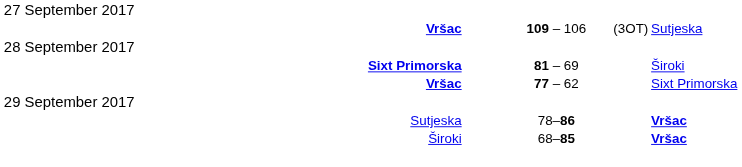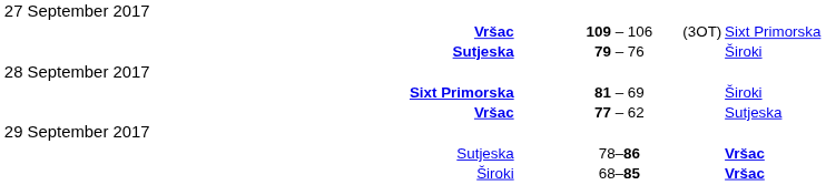 <table style="width:100%;" cellspacing="1">
 <tr>
 <th width=25%></th>
 <th width=2%></th>
 <th width=6%></th>
 <th width=2%></th>
 <th width=25%></th>
 </tr>
 <tr>
 <td>27 September 2017</td>
 </tr>
 <tr style=font-size:90%>
 <td align=right><strong><a href='#'>Vršac</a></strong> </td>
 <td></td>
 <td align=center><strong>109</strong> – 106</td>
 <td>(3OT)</td>
-<td> <a href='#'>Sutjeska</a></td>
+<td> <a href='#'>Sixt Primorska</a></td>
+<td></td>
+</tr>
+<tr style=font-size:90%>
+<td align=right><strong><a href='#'>Sutjeska</a></strong> </td>
+<td></td>
+<td align=center><strong>79</strong> – 76</td>
+<td></td>
+<td> <a href='#'>Široki</a></td>
 <td></td>
 </tr>
 <tr>
 <td>28 September 2017</td>
 </tr>
 <tr style=font-size:90%>
 <td align=right><strong><a href='#'>Sixt Primorska</a></strong> </td>
 <td></td>
 <td align=center><strong>81</strong> – 69</td>
 <td></td>
 <td> <a href='#'>Široki</a></td>
 <td></td>
 </tr>
 <tr style=font-size:90%>
 <td align=right><strong><a href='#'>Vršac</a></strong> </td>
 <td></td>
 <td align=center><strong>77</strong> – 62</td>
 <td></td>
-<td> <a href='#'>Sixt Primorska</a></td>
+<td> <a href='#'>Sutjeska</a></td>
 <td></td>
 </tr>
 <tr>
 <td>29 September 2017</td>
 </tr>
 <tr style=font-size:90%>
 <td align=right><a href='#'>Sutjeska</a> </td>
 <td></td>
 <td align=center>78–<strong>86</strong></td>
 <td></td>
 <td> <strong><a href='#'>Vršac</a></strong></td>
 <td></td>
 </tr>
 <tr style=font-size:90%>
 <td align=right><a href='#'>Široki</a> </td>
 <td></td>
 <td align=center>68–<strong>85</strong></td>
 <td></td>
 <td> <strong><a href='#'>Vršac</a></strong></td>
 <td></td>
 </tr>
 </table>
